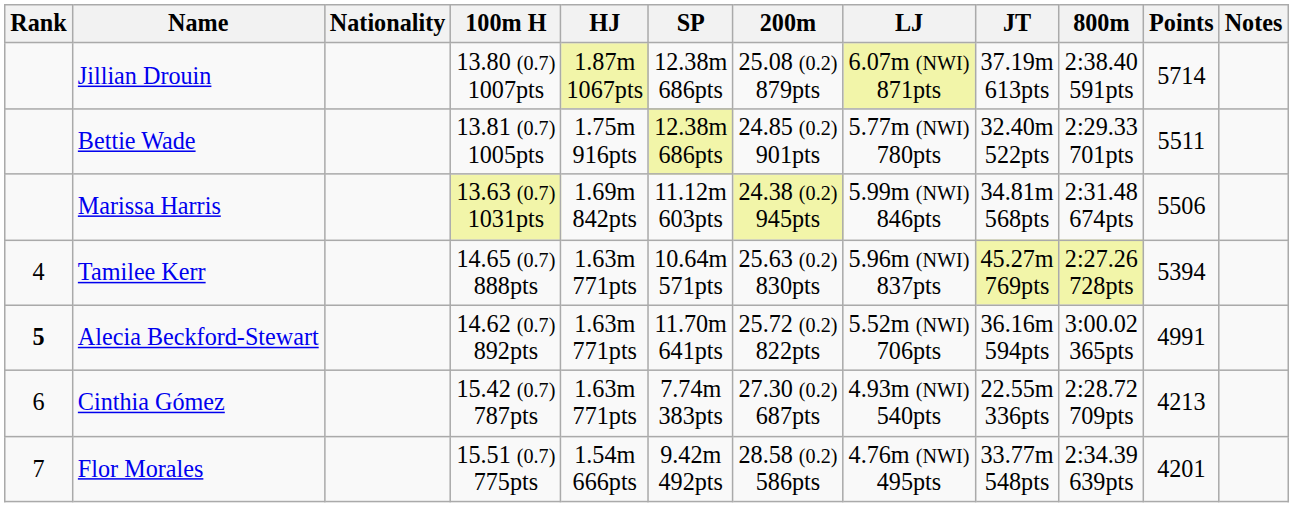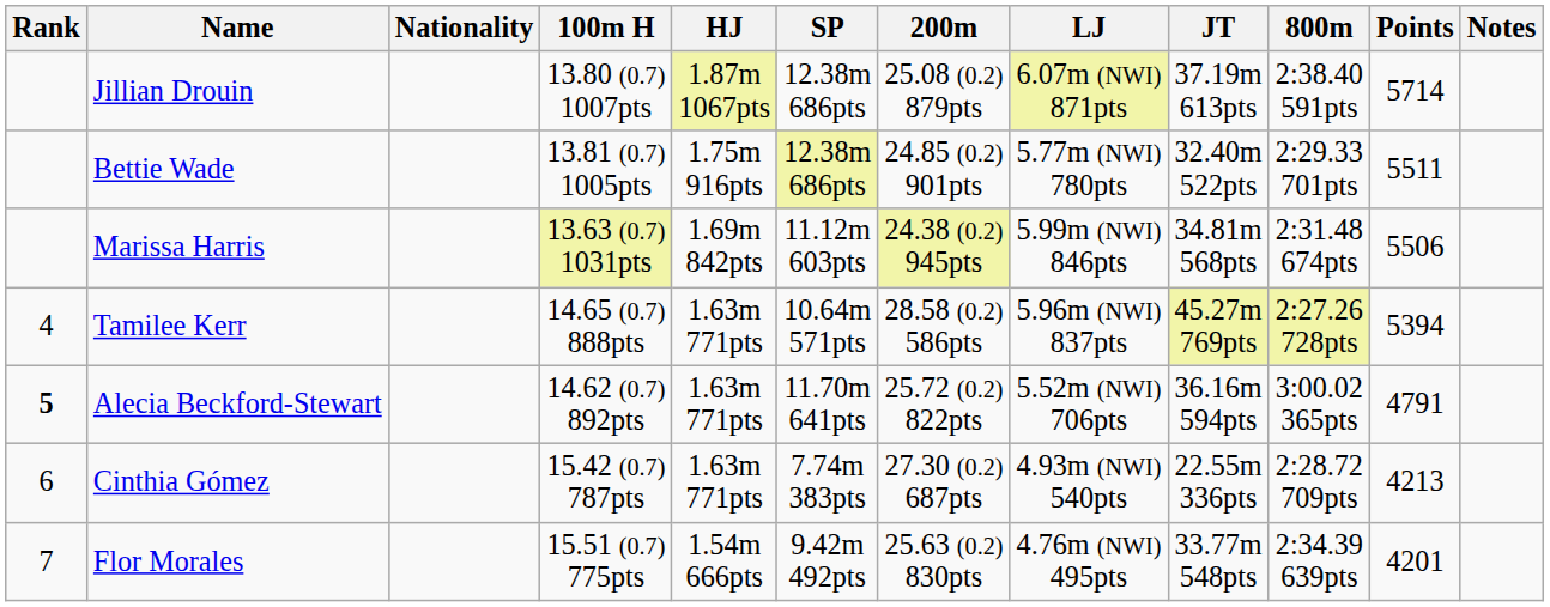 <table class="wikitable sortable" style="text-align:center">
 <tr>
 <th>Rank</th>
 <th>Name</th>
 <th>Nationality</th>
 <th>100m H</th>
 <th>HJ</th>
 <th>SP</th>
 <th>200m</th>
 <th>LJ</th>
 <th>JT</th>
 <th>800m</th>
 <th>Points</th>
 <th>Notes</th>
 </tr>
 <tr>
 <td align=center></td>
 <td align=left><a href='#'>Jillian Drouin</a></td>
 <td align=left></td>
 <td>13.80 <small>(0.7)</small><br> 1007pts</td>
 <td bgcolor=#F2F5A9>1.87m<br> 1067pts</td>
 <td>12.38m<br> 686pts</td>
 <td>25.08 <small>(0.2)</small><br> 879pts</td>
 <td bgcolor=#F2F5A9>6.07m <small>(NWI)</small><br> 871pts</td>
 <td>37.19m<br> 613pts</td>
 <td>2:38.40<br> 591pts</td>
 <td>5714</td>
 <td></td>
 </tr>
 <tr>
 <td align=center></td>
 <td align=left><a href='#'>Bettie Wade</a></td>
 <td align=left></td>
 <td>13.81 <small>(0.7)</small><br> 1005pts</td>
 <td>1.75m<br> 916pts</td>
 <td bgcolor=#F2F5A9>12.38m<br> 686pts</td>
 <td>24.85 <small>(0.2)</small><br> 901pts</td>
 <td>5.77m <small>(NWI)</small><br> 780pts</td>
 <td>32.40m<br> 522pts</td>
 <td>2:29.33<br> 701pts</td>
 <td>5511</td>
 <td></td>
 </tr>
 <tr>
 <td align=center></td>
 <td align=left><a href='#'>Marissa Harris</a></td>
 <td align=left></td>
 <td bgcolor=#F2F5A9>13.63 <small>(0.7)</small><br> 1031pts</td>
 <td>1.69m<br> 842pts</td>
 <td>11.12m<br> 603pts</td>
 <td bgcolor=#F2F5A9>24.38 <small>(0.2)</small><br> 945pts</td>
 <td>5.99m <small>(NWI)</small><br> 846pts</td>
 <td>34.81m<br> 568pts</td>
 <td>2:31.48<br> 674pts</td>
 <td>5506</td>
 <td></td>
 </tr>
 <tr>
 <td align=center>4</td>
 <td align=left><a href='#'>Tamilee Kerr</a></td>
 <td align=left></td>
 <td>14.65 <small>(0.7)</small><br> 888pts</td>
 <td>1.63m<br> 771pts</td>
 <td>10.64m<br> 571pts</td>
-<td>25.63 <small>(0.2)</small><br> 830pts</td>
+<td>28.58 <small>(0.2)</small><br> 586pts</td>
 <td>5.96m <small>(NWI)</small><br> 837pts</td>
 <td bgcolor=#F2F5A9>45.27m<br> 769pts</td>
 <td bgcolor=#F2F5A9>2:27.26<br> 728pts</td>
 <td>5394</td>
 <td></td>
 </tr>
 <tr>
 <td align=center><strong>5</strong></td>
 <td align=left><a href='#'>Alecia Beckford-Stewart</a></td>
 <td align=left></td>
 <td>14.62 <small>(0.7)</small><br> 892pts</td>
 <td>1.63m<br> 771pts</td>
 <td>11.70m<br> 641pts</td>
 <td>25.72 <small>(0.2)</small><br> 822pts</td>
 <td>5.52m <small>(NWI)</small><br> 706pts</td>
 <td>36.16m<br> 594pts</td>
 <td>3:00.02<br> 365pts</td>
-<td>4991</td>
+<td>4791</td>
 <td></td>
 </tr>
 <tr>
 <td align=center>6</td>
 <td align=left><a href='#'>Cinthia Gómez</a></td>
 <td align=left></td>
 <td>15.42 <small>(0.7)</small><br> 787pts</td>
 <td>1.63m<br> 771pts</td>
 <td>7.74m<br> 383pts</td>
 <td>27.30 <small>(0.2)</small><br> 687pts</td>
 <td>4.93m <small>(NWI)</small><br> 540pts</td>
 <td>22.55m<br> 336pts</td>
 <td>2:28.72<br> 709pts</td>
 <td>4213</td>
 <td></td>
 </tr>
 <tr>
 <td align=center>7</td>
 <td align=left><a href='#'>Flor Morales</a></td>
 <td align=left></td>
 <td>15.51 <small>(0.7)</small><br> 775pts</td>
 <td>1.54m<br> 666pts</td>
 <td>9.42m<br> 492pts</td>
-<td>28.58 <small>(0.2)</small><br> 586pts</td>
+<td>25.63 <small>(0.2)</small><br> 830pts</td>
 <td>4.76m <small>(NWI)</small><br> 495pts</td>
 <td>33.77m<br> 548pts</td>
 <td>2:34.39<br> 639pts</td>
 <td>4201</td>
 <td></td>
 </tr>
 </table>
